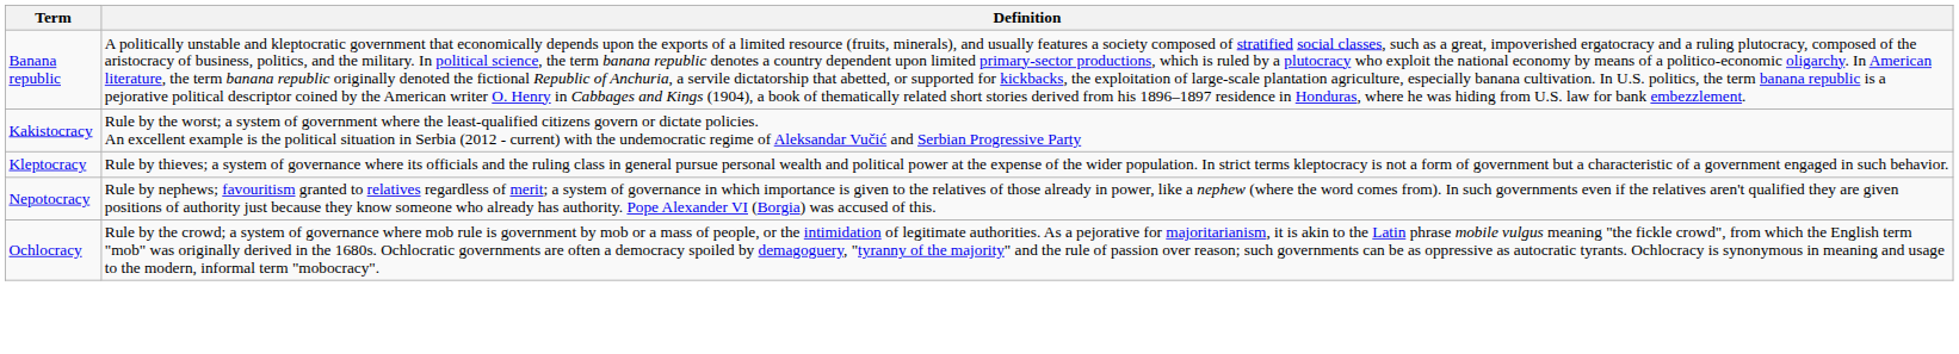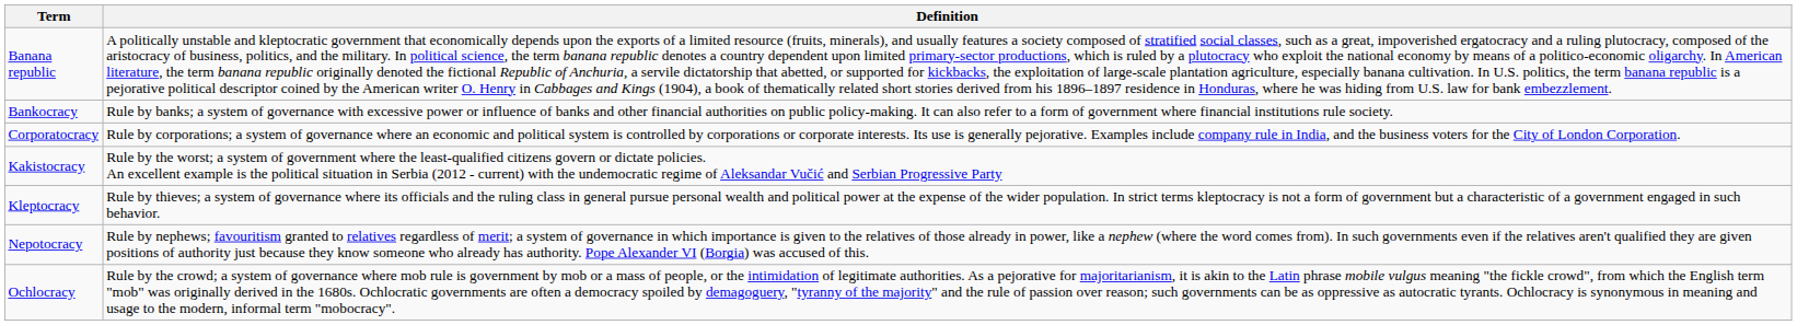 <table class="wikitable sortable">
 <tr>
 <th>Term</th>
 <th>Definition</th>
 </tr>
 <tr>
 <td><a href='#'>Banana republic</a></td>
 <td>A politically unstable and kleptocratic government that economically depends upon the exports of a limited resource (fruits, minerals), and usually features a society composed of <a href='#'>stratified</a> <a href='#'>social classes</a>, such as a great, impoverished ergatocracy and a ruling plutocracy, composed of the aristocracy of business, politics, and the military. In <a href='#'>political science</a>, the term <em>banana republic</em> denotes a country dependent upon limited <a href='#'>primary-sector productions</a>, which is ruled by a <a href='#'>plutocracy</a> who exploit the national economy by means of a politico-economic <a href='#'>oligarchy</a>. In <a href='#'>American literature</a>, the term <em>banana republic</em> originally denoted the fictional <em>Republic of Anchuria</em>, a servile dictatorship that abetted, or supported for <a href='#'>kickbacks</a>, the exploitation of large-scale plantation agriculture, especially banana cultivation. In U.S. politics, the term <a href='#'>banana republic</a> is a pejorative political descriptor coined by the American writer <a href='#'>O. Henry</a> in <em>Cabbages and Kings</em> (1904), a book of thematically related short stories derived from his 1896–1897 residence in <a href='#'>Honduras</a>, where he was hiding from U.S. law for bank <a href='#'>embezzlement</a>.</td>
+</tr>
+<tr>
+<td><a href='#'>Bankocracy</a></td>
+<td>Rule by banks; a system of governance with excessive power or influence of banks and other financial authorities on public policy-making. It can also refer to a form of government where financial institutions rule society.</td>
+</tr>
+<tr>
+<td><a href='#'>Corporatocracy</a></td>
+<td>Rule by corporations; a system of governance where an economic and political system is controlled by corporations or corporate interests. Its use is generally pejorative. Examples include <a href='#'>company rule in India</a>, and the business voters for the <a href='#'>City of London Corporation</a>.</td>
 </tr>
 <tr>
 <td><a href='#'>Kakistocracy</a></td>
 <td>Rule by the worst; a system of government where the least-qualified citizens govern or dictate policies.<br>An excellent example is the political situation in Serbia (2012 - current) with the undemocratic regime of <a href='#'>Aleksandar Vučić</a> and <a href='#'>Serbian Progressive Party</a></td>
 </tr>
 <tr>
 <td><a href='#'>Kleptocracy</a></td>
 <td>Rule by thieves; a system of governance where its officials and the ruling class in general pursue personal wealth and political power at the expense of the wider population. In strict terms kleptocracy is not a form of government but a characteristic of a government engaged in such behavior.</td>
 </tr>
 <tr>
 <td><a href='#'>Nepotocracy</a></td>
 <td>Rule by nephews; <a href='#'>favouritism</a> granted to <a href='#'>relatives</a> regardless of <a href='#'>merit</a>; a system of governance in which importance is given to the relatives of those already in power, like a <em>nephew</em> (where the word comes from). In such governments even if the relatives aren't qualified they are given positions of authority just because they know someone who already has authority. <a href='#'>Pope Alexander VI</a> (<a href='#'>Borgia</a>) was accused of this.</td>
 </tr>
 <tr>
 <td><a href='#'>Ochlocracy</a></td>
 <td>Rule by the crowd; a system of governance where mob rule is government by mob or a mass of people, or the <a href='#'>intimidation</a> of legitimate authorities. As a pejorative for <a href='#'>majoritarianism</a>, it is akin to the <a href='#'>Latin</a> phrase <em>mobile vulgus</em> meaning "the fickle crowd", from which the English term "mob" was originally derived in the 1680s. Ochlocratic governments are often a democracy spoiled by <a href='#'>demagoguery</a>, "<a href='#'>tyranny of the majority</a>" and the rule of passion over reason; such governments can be as oppressive as autocratic tyrants. Ochlocracy is synonymous in meaning and usage to the modern, informal term "mobocracy".</td>
 </tr>
 </table>
